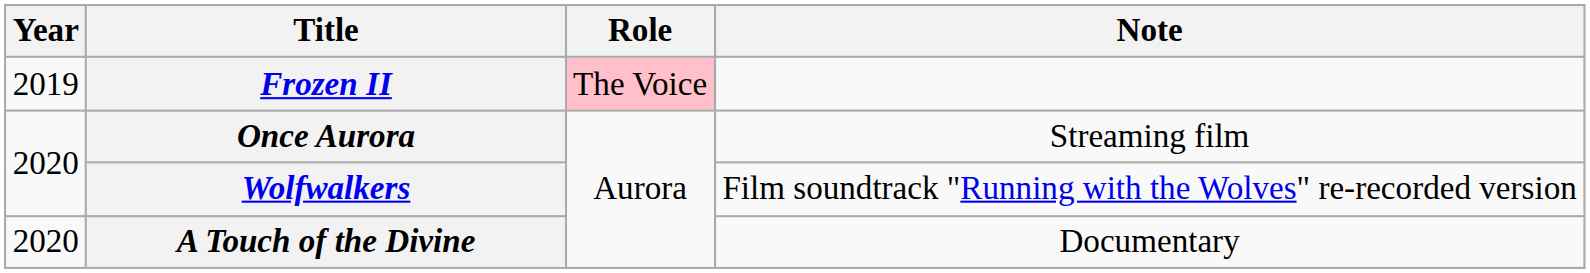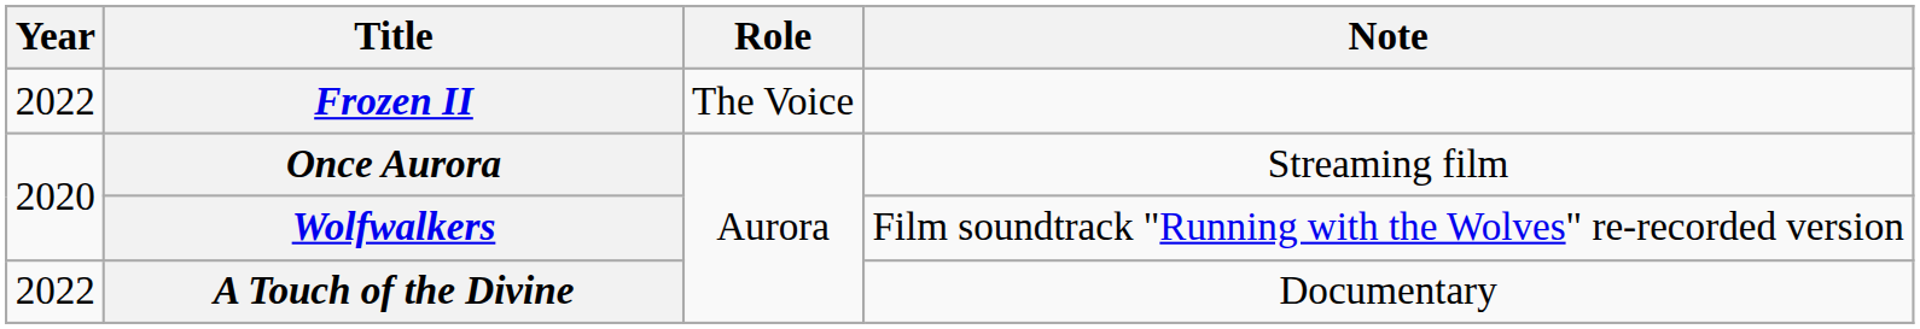 <table class="wikitable plainrowheaders" style="text-align:center;" border="1">
 <tr>
 <th scope="col">Year</th>
 <th scope="col" style="width:14em;">Title</th>
 <th scope="col">Role</th>
 <th scope="col">Note</th>
 </tr>
 <tr>
-<td>2019</td>
+<td>2022</td>
 <th scope="row"><em><a href='#'>Frozen II</a></em></th>
-<td style="background: pink;">The Voice</td>
+<td>The Voice</td>
 <td></td>
 </tr>
 <tr>
 <td rowspan="2">2020</td>
 <th scope="row"><em>Once Aurora</em></th>
 <td rowspan="3">Aurora</td>
 <td>Streaming film</td>
 </tr>
 <tr>
 <th scope="row"><em><a href='#'>Wolfwalkers</a></em></th>
 <td>Film soundtrack "<a href='#'>Running with the Wolves</a>" re-recorded version</td>
 </tr>
 <tr>
-<td>2020</td>
+<td>2022</td>
 <th scope="row"><em>A Touch of the Divine</em></th>
 <td>Documentary</td>
 </tr>
 </table>
